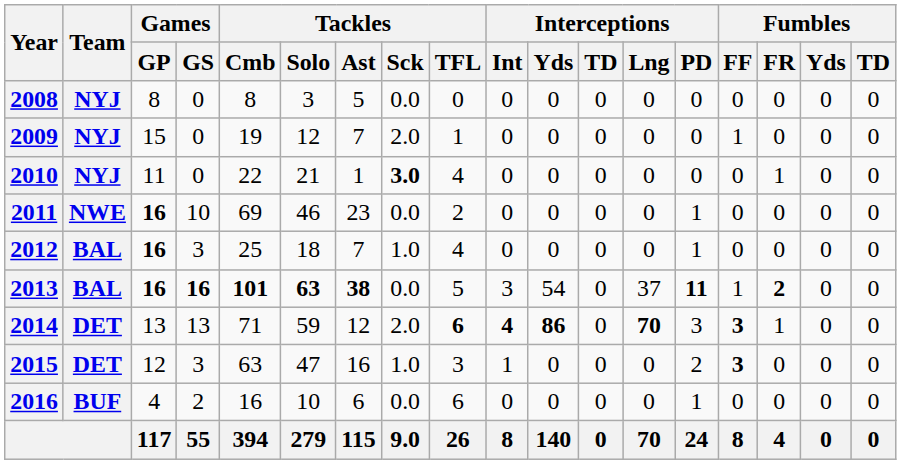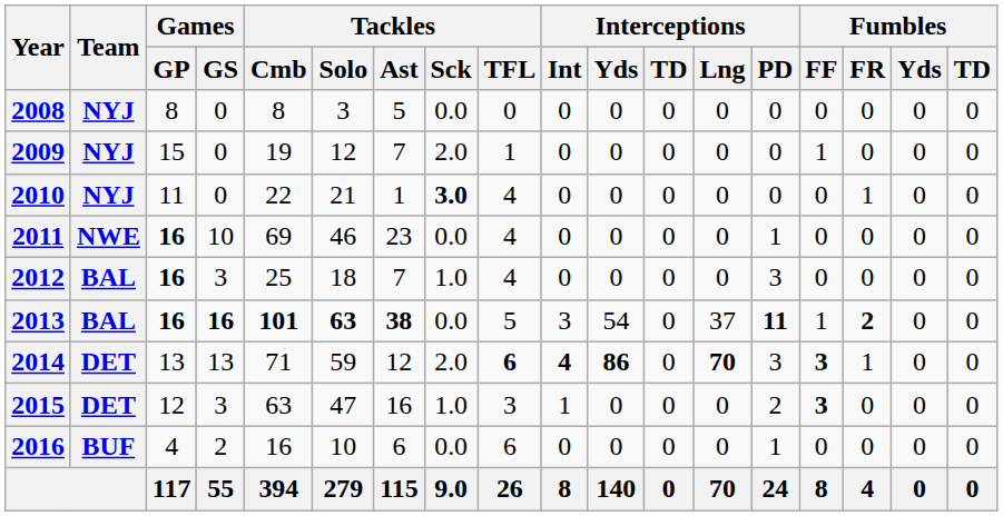 <table class="wikitable" style="text-align:center">
 <tr>
 <th rowspan="2">Year</th>
 <th rowspan="2">Team</th>
 <th colspan="2">Games</th>
 <th colspan="5">Tackles</th>
 <th colspan="5">Interceptions</th>
 <th colspan="4">Fumbles</th>
 </tr>
 <tr>
 <th>GP</th>
 <th>GS</th>
 <th>Cmb</th>
 <th>Solo</th>
 <th>Ast</th>
 <th>Sck</th>
 <th>TFL</th>
 <th>Int</th>
 <th>Yds</th>
 <th>TD</th>
 <th>Lng</th>
 <th>PD</th>
 <th>FF</th>
 <th>FR</th>
 <th>Yds</th>
 <th>TD</th>
 </tr>
 <tr>
 <th><a href='#'>2008</a></th>
 <th><a href='#'>NYJ</a></th>
 <td>8</td>
 <td>0</td>
 <td>8</td>
 <td>3</td>
 <td>5</td>
 <td>0.0</td>
 <td>0</td>
 <td>0</td>
 <td>0</td>
 <td>0</td>
 <td>0</td>
 <td>0</td>
 <td>0</td>
 <td>0</td>
 <td>0</td>
 <td>0</td>
 </tr>
 <tr>
 <th><a href='#'>2009</a></th>
 <th><a href='#'>NYJ</a></th>
 <td>15</td>
 <td>0</td>
 <td>19</td>
 <td>12</td>
 <td>7</td>
 <td>2.0</td>
 <td>1</td>
 <td>0</td>
 <td>0</td>
 <td>0</td>
 <td>0</td>
 <td>0</td>
 <td>1</td>
 <td>0</td>
 <td>0</td>
 <td>0</td>
 </tr>
 <tr>
 <th><a href='#'>2010</a></th>
 <th><a href='#'>NYJ</a></th>
 <td>11</td>
 <td>0</td>
 <td>22</td>
 <td>21</td>
 <td>1</td>
 <td><strong>3.0</strong></td>
 <td>4</td>
 <td>0</td>
 <td>0</td>
 <td>0</td>
 <td>0</td>
 <td>0</td>
 <td>0</td>
 <td>1</td>
 <td>0</td>
 <td>0</td>
 </tr>
 <tr>
 <th><a href='#'>2011</a></th>
 <th><a href='#'>NWE</a></th>
 <td><strong>16</strong></td>
 <td>10</td>
 <td>69</td>
 <td>46</td>
 <td>23</td>
 <td>0.0</td>
-<td>2</td>
+<td>4</td>
 <td>0</td>
 <td>0</td>
 <td>0</td>
 <td>0</td>
 <td>1</td>
 <td>0</td>
 <td>0</td>
 <td>0</td>
 <td>0</td>
 </tr>
 <tr>
 <th><a href='#'>2012</a></th>
 <th><a href='#'>BAL</a></th>
 <td><strong>16</strong></td>
 <td>3</td>
 <td>25</td>
 <td>18</td>
 <td>7</td>
 <td>1.0</td>
 <td>4</td>
 <td>0</td>
 <td>0</td>
 <td>0</td>
 <td>0</td>
-<td>1</td>
+<td>3</td>
 <td>0</td>
 <td>0</td>
 <td>0</td>
 <td>0</td>
 </tr>
 <tr>
 <th><a href='#'>2013</a></th>
 <th><a href='#'>BAL</a></th>
 <td><strong>16</strong></td>
 <td><strong>16</strong></td>
 <td><strong>101</strong></td>
 <td><strong>63</strong></td>
 <td><strong>38</strong></td>
 <td>0.0</td>
 <td>5</td>
 <td>3</td>
 <td>54</td>
 <td>0</td>
 <td>37</td>
 <td><strong>11</strong></td>
 <td>1</td>
 <td><strong>2</strong></td>
 <td>0</td>
 <td>0</td>
 </tr>
 <tr>
 <th><a href='#'>2014</a></th>
 <th><a href='#'>DET</a></th>
 <td>13</td>
 <td>13</td>
 <td>71</td>
 <td>59</td>
 <td>12</td>
 <td>2.0</td>
 <td><strong>6</strong></td>
 <td><strong>4</strong></td>
 <td><strong>86</strong></td>
 <td>0</td>
 <td><strong>70</strong></td>
 <td>3</td>
 <td><strong>3</strong></td>
 <td>1</td>
 <td>0</td>
 <td>0</td>
 </tr>
 <tr>
 <th><a href='#'>2015</a></th>
 <th><a href='#'>DET</a></th>
 <td>12</td>
 <td>3</td>
 <td>63</td>
 <td>47</td>
 <td>16</td>
 <td>1.0</td>
 <td>3</td>
 <td>1</td>
 <td>0</td>
 <td>0</td>
 <td>0</td>
 <td>2</td>
 <td><strong>3</strong></td>
 <td>0</td>
 <td>0</td>
 <td>0</td>
 </tr>
 <tr>
 <th><a href='#'>2016</a></th>
 <th><a href='#'>BUF</a></th>
 <td>4</td>
 <td>2</td>
 <td>16</td>
 <td>10</td>
 <td>6</td>
 <td>0.0</td>
 <td>6</td>
 <td>0</td>
 <td>0</td>
 <td>0</td>
 <td>0</td>
 <td>1</td>
 <td>0</td>
 <td>0</td>
 <td>0</td>
 <td>0</td>
 </tr>
 <tr>
 <th colspan="2"></th>
 <th>117</th>
 <th>55</th>
 <th>394</th>
 <th>279</th>
 <th>115</th>
 <th>9.0</th>
 <th>26</th>
 <th>8</th>
 <th>140</th>
 <th>0</th>
 <th>70</th>
 <th>24</th>
 <th>8</th>
 <th>4</th>
 <th>0</th>
 <th>0</th>
 </tr>
 </table>
